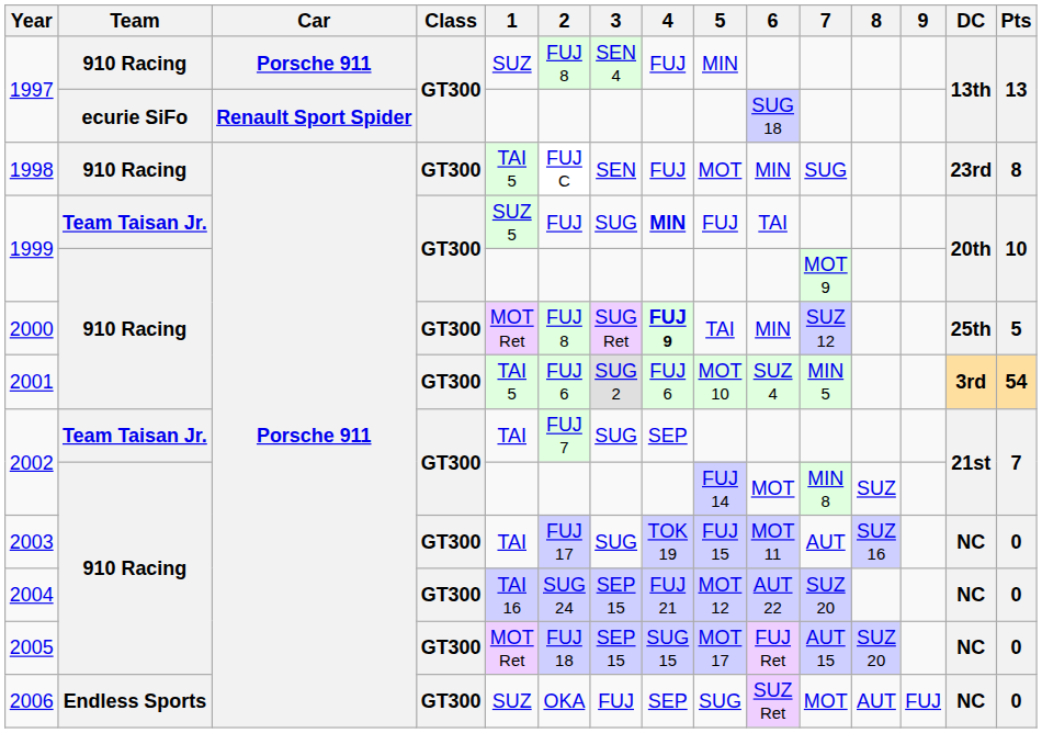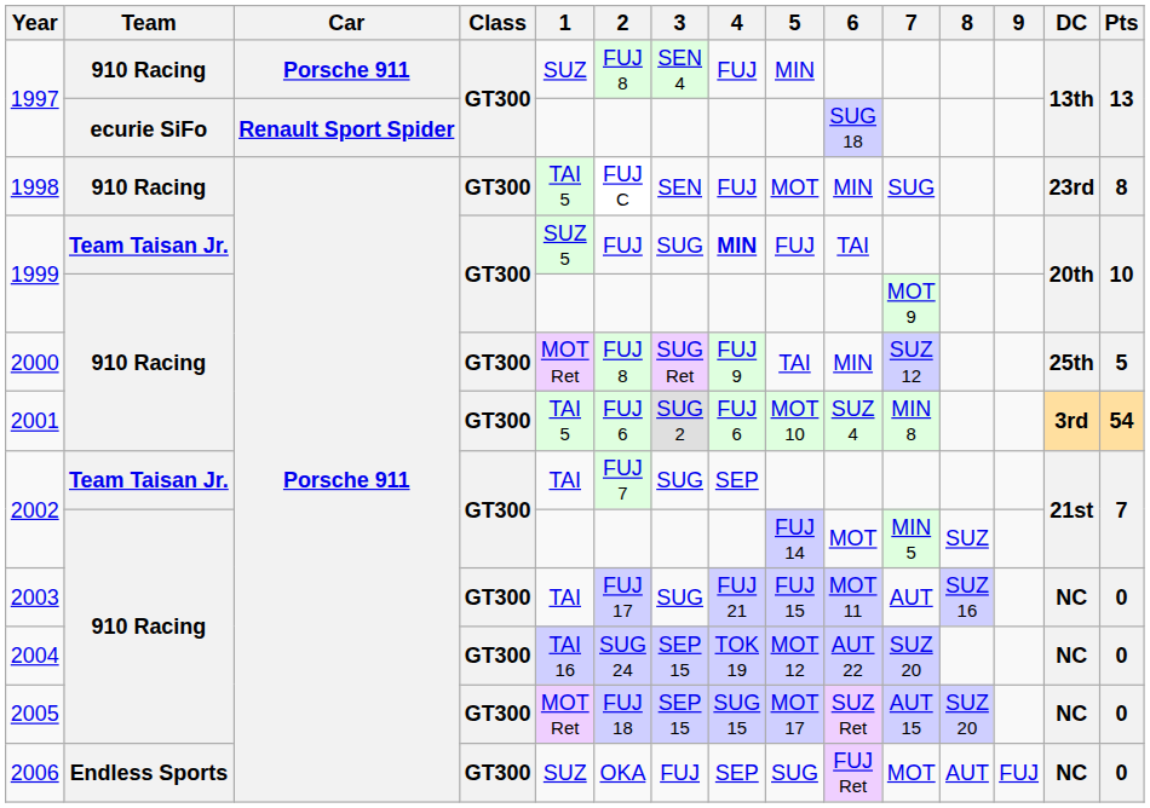 <table class="wikitable" style="text-align:center; font-size:95%">
 <tr>
 <th>Year</th>
 <th>Team</th>
 <th>Car</th>
 <th>Class</th>
 <th>1</th>
 <th>2</th>
 <th>3</th>
 <th>4</th>
 <th>5</th>
 <th>6</th>
 <th>7</th>
 <th>8</th>
 <th>9</th>
 <th>DC</th>
 <th>Pts</th>
 </tr>
 <tr>
 <td rowspan="2"><a href='#'>1997</a></td>
 <th>910 Racing</th>
 <th><a href='#'>Porsche 911</a></th>
 <th rowspan="2">GT300</th>
 <td><a href='#'>SUZ</a></td>
 <td style="background:#DFFFDF;"><a href='#'>FUJ</a><br><small>8</small></td>
 <td style="background:#DFFFDF;"><a href='#'>SEN</a><br><small>4</small></td>
 <td><a href='#'>FUJ</a></td>
 <td><a href='#'>MIN</a></td>
 <td></td>
 <td></td>
 <td></td>
 <td></td>
 <th rowspan="2">13th</th>
 <th rowspan="2">13</th>
 </tr>
 <tr>
 <th>ecurie SiFo</th>
 <th><a href='#'>Renault Sport Spider</a></th>
 <td></td>
 <td></td>
 <td></td>
 <td></td>
 <td></td>
 <td style="background:#CFCFFF;"><a href='#'>SUG</a><br><small>18</small></td>
 <td></td>
 <td></td>
 <td></td>
 </tr>
 <tr>
 <td><a href='#'>1998</a></td>
 <th>910 Racing</th>
 <th rowspan="11"><a href='#'>Porsche 911</a></th>
 <th>GT300</th>
 <td style="background:#DFFFDF;"><a href='#'>TAI</a><br><small>5</small></td>
 <td style="background:#FFFFFF;"><a href='#'>FUJ</a><br><small>C</small></td>
 <td><a href='#'>SEN</a></td>
 <td><a href='#'>FUJ</a></td>
 <td><a href='#'>MOT</a></td>
 <td><a href='#'>MIN</a></td>
 <td><a href='#'>SUG</a></td>
 <td></td>
 <td></td>
 <th>23rd</th>
 <th>8</th>
 </tr>
 <tr>
 <td rowspan="2"><a href='#'>1999</a></td>
 <th><a href='#'>Team Taisan Jr.</a></th>
 <th rowspan="2">GT300</th>
 <td style="background:#DFFFDF;"><a href='#'>SUZ</a><br><small>5</small></td>
 <td><a href='#'>FUJ</a></td>
 <td><a href='#'>SUG</a></td>
 <td><strong><a href='#'>MIN</a></strong></td>
 <td><a href='#'>FUJ</a></td>
 <td><a href='#'>TAI</a></td>
 <td></td>
 <td></td>
 <td></td>
 <th rowspan="2">20th</th>
 <th rowspan="2">10</th>
 </tr>
 <tr>
 <th rowspan="3">910 Racing</th>
 <td></td>
 <td></td>
 <td></td>
 <td></td>
 <td></td>
 <td></td>
 <td style="background:#DFFFDF;"><a href='#'>MOT</a><br><small>9</small></td>
 <td></td>
 </tr>
 <tr>
 <td><a href='#'>2000</a></td>
 <th>GT300</th>
 <td style="background:#EFCFFF;"><a href='#'>MOT</a><br><small>Ret</small></td>
 <td style="background:#DFFFDF;"><a href='#'>FUJ</a><br><small>8</small></td>
 <td style="background:#EFCFFF;"><a href='#'>SUG</a><br><small>Ret</small></td>
-<td style="background:#DFFFDF;"><strong><a href='#'>FUJ</a><br><small>9</small></strong></td>
+<td style="background:#DFFFDF;"><a href='#'>FUJ</a><br><small>9</small></td>
 <td><a href='#'>TAI</a></td>
 <td><a href='#'>MIN</a></td>
 <td style="background:#CFCFFF;"><a href='#'>SUZ</a><br><small>12</small></td>
 <td></td>
 <td></td>
 <th>25th</th>
 <th>5</th>
 </tr>
 <tr>
 <td><a href='#'>2001</a></td>
 <th>GT300</th>
 <td style="background:#DFFFDF;"><a href='#'>TAI</a><br><small>5</small></td>
 <td style="background:#DFFFDF;"><a href='#'>FUJ</a><br><small>6</small></td>
 <td style="background:#DFDFDF;"><a href='#'>SUG</a><br><small>2</small></td>
 <td style="background:#DFFFDF;"><a href='#'>FUJ</a><br><small>6</small></td>
 <td style="background:#DFFFDF;"><a href='#'>MOT</a><br><small>10</small></td>
 <td style="background:#DFFFDF;"><a href='#'>SUZ</a><br><small>4</small></td>
-<td style="background:#DFFFDF;"><a href='#'>MIN</a><br><small>5</small></td>
+<td style="background:#DFFFDF;"><a href='#'>MIN</a><br><small>8</small></td>
 <td></td>
 <td></td>
 <th style="background:#FFDF9F;">3rd</th>
 <th style="background:#FFDF9F;">54</th>
 </tr>
 <tr>
 <td rowspan="2"><a href='#'>2002</a></td>
 <th><a href='#'>Team Taisan Jr.</a></th>
 <th rowspan="2">GT300</th>
 <td><a href='#'>TAI</a></td>
 <td style="background:#DFFFDF;"><a href='#'>FUJ</a><br><small>7</small></td>
 <td><a href='#'>SUG</a></td>
 <td><a href='#'>SEP</a></td>
 <td></td>
 <td></td>
 <td></td>
 <td></td>
 <td></td>
 <th rowspan="2">21st</th>
 <th rowspan="2">7</th>
 </tr>
 <tr>
 <th rowspan="4">910 Racing</th>
 <td></td>
 <td></td>
 <td></td>
 <td></td>
 <td style="background:#CFCFFF;"><a href='#'>FUJ</a><br><small>14</small></td>
 <td><a href='#'>MOT</a></td>
-<td style="background:#DFFFDF;"><a href='#'>MIN</a><br><small>8</small></td>
+<td style="background:#DFFFDF;"><a href='#'>MIN</a><br><small>5</small></td>
 <td><a href='#'>SUZ</a></td>
 <td></td>
 </tr>
 <tr>
 <td><a href='#'>2003</a></td>
 <th>GT300</th>
 <td><a href='#'>TAI</a></td>
 <td style="background:#CFCFFF;"><a href='#'>FUJ</a><br><small>17</small></td>
 <td><a href='#'>SUG</a></td>
-<td style="background:#CFCFFF;"><a href='#'>TOK</a><br><small>19</small></td>
+<td style="background:#CFCFFF;"><a href='#'>FUJ</a><br><small>21</small></td>
 <td style="background:#CFCFFF;"><a href='#'>FUJ</a><br><small>15</small></td>
 <td style="background:#CFCFFF;"><a href='#'>MOT</a><br><small>11</small></td>
 <td><a href='#'>AUT</a></td>
 <td style="background:#CFCFFF;"><a href='#'>SUZ</a><br><small>16</small></td>
 <td></td>
 <th>NC</th>
 <th>0</th>
 </tr>
 <tr>
 <td><a href='#'>2004</a></td>
 <th>GT300</th>
 <td style="background:#CFCFFF;"><a href='#'>TAI</a><br><small>16</small></td>
 <td style="background:#CFCFFF;"><a href='#'>SUG</a><br><small>24</small></td>
 <td style="background:#CFCFFF;"><a href='#'>SEP</a><br><small>15</small></td>
-<td style="background:#CFCFFF;"><a href='#'>FUJ</a><br><small>21</small></td>
+<td style="background:#CFCFFF;"><a href='#'>TOK</a><br><small>19</small></td>
 <td style="background:#CFCFFF;"><a href='#'>MOT</a><br><small>12</small></td>
 <td style="background:#CFCFFF;"><a href='#'>AUT</a><br><small>22</small></td>
 <td style="background:#CFCFFF;"><a href='#'>SUZ</a><br><small>20</small></td>
 <td></td>
 <td></td>
 <th>NC</th>
 <th>0</th>
 </tr>
 <tr>
 <td><a href='#'>2005</a></td>
 <th>GT300</th>
 <td style="background:#EFCFFF;"><a href='#'>MOT</a><br><small>Ret</small></td>
 <td style="background:#CFCFFF;"><a href='#'>FUJ</a><br><small>18</small></td>
 <td style="background:#CFCFFF;"><a href='#'>SEP</a><br><small>15</small></td>
 <td style="background:#CFCFFF;"><a href='#'>SUG</a><br><small>15</small></td>
 <td style="background:#CFCFFF;"><a href='#'>MOT</a><br><small>17</small></td>
-<td style="background:#EFCFFF;"><a href='#'>FUJ</a><br><small>Ret</small></td>
+<td style="background:#EFCFFF;"><a href='#'>SUZ</a><br><small>Ret</small></td>
 <td style="background:#CFCFFF;"><a href='#'>AUT</a><br><small>15</small></td>
 <td style="background:#CFCFFF;"><a href='#'>SUZ</a><br><small>20</small></td>
 <td></td>
 <th>NC</th>
 <th>0</th>
 </tr>
 <tr>
 <td><a href='#'>2006</a></td>
 <th>Endless Sports</th>
 <th>GT300</th>
 <td><a href='#'>SUZ</a></td>
 <td><a href='#'>OKA</a></td>
 <td><a href='#'>FUJ</a></td>
 <td><a href='#'>SEP</a></td>
 <td><a href='#'>SUG</a></td>
-<td style="background:#EFCFFF;"><a href='#'>SUZ</a><br><small>Ret</small></td>
+<td style="background:#EFCFFF;"><a href='#'>FUJ</a><br><small>Ret</small></td>
 <td><a href='#'>MOT</a></td>
 <td><a href='#'>AUT</a></td>
 <td><a href='#'>FUJ</a></td>
 <th>NC</th>
 <th>0</th>
 </tr>
 </table>
